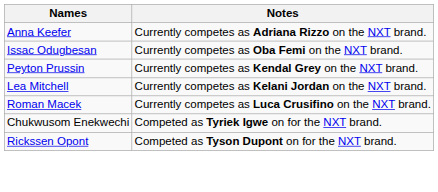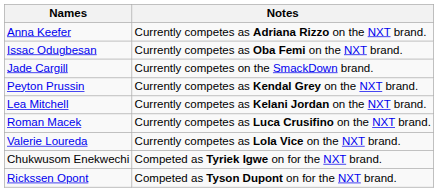 <table class="wikitable sortable">
 <tr>
 <th>Names</th>
 <th>Notes</th>
 </tr>
 <tr>
 <td><a href='#'>Anna Keefer</a></td>
 <td>Currently competes as <strong>Adriana Rizzo</strong> on the <a href='#'>NXT</a> brand.</td>
 </tr>
 <tr>
 <td><a href='#'>Issac Odugbesan</a></td>
 <td>Currently competes as <strong>Oba Femi</strong> on the <a href='#'>NXT</a> brand.</td>
 </tr>
 <tr>
+<td><a href='#'>Jade Cargill</a></td>
+<td>Currently competes on the <a href='#'>SmackDown</a> brand.</td>
+</tr>
+<tr>
 <td><a href='#'>Peyton Prussin</a></td>
 <td>Currently competes as <strong>Kendal Grey</strong> on the <a href='#'>NXT</a> brand.</td>
 </tr>
 <tr>
 <td><a href='#'>Lea Mitchell</a></td>
 <td>Currently competes as <strong>Kelani Jordan</strong> on the <a href='#'>NXT</a> brand.</td>
 </tr>
 <tr>
 <td><a href='#'>Roman Macek</a></td>
 <td>Currently competes as <strong>Luca Crusifino</strong> on the <a href='#'>NXT</a> brand.</td>
 </tr>
 <tr>
+<td><a href='#'>Valerie Loureda</a></td>
+<td>Currently competes as <strong>Lola Vice</strong> on the <a href='#'>NXT</a> brand.</td>
+</tr>
+<tr>
 <td>Chukwusom Enekwechi</td>
 <td>Competed as <strong>Tyriek Igwe</strong> on for the <a href='#'>NXT</a> brand.</td>
 </tr>
 <tr>
 <td><a href='#'>Rickssen Opont</a></td>
 <td>Competed as <strong>Tyson Dupont</strong> on for the <a href='#'>NXT</a> brand.</td>
 </tr>
 </table>
